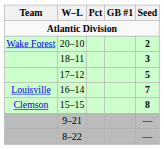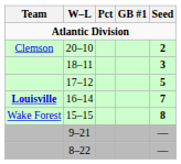 <table class="wikitable" style="float:left; margin-right:1em; text-align:center;">
 <tr>
 <th>Team</th>
 <th>W–L</th>
 <th>Pct</th>
 <th>GB #1</th>
 <th>Seed<br></th>
 </tr>
 <tr>
 <td colspan="7" align="center"><strong>Atlantic Division</strong></td>
 </tr>
 <tr bgcolor=ccffcc>
-<td><a href='#'>Wake Forest</a></td>
+<td><a href='#'>Clemson</a></td>
 <td>20–10</td>
 <td></td>
 <td></td>
 <td><strong>2</strong></td>
 </tr>
 <tr bgcolor=ccffcc>
 <td></td>
 <td>18–11</td>
 <td></td>
 <td></td>
 <td><strong>3</strong></td>
 </tr>
 <tr bgcolor=ccffcc>
 <td></td>
 <td>17–12</td>
 <td></td>
 <td></td>
 <td><strong>5</strong></td>
 </tr>
 <tr bgcolor=ccffcc>
-<td><a href='#'>Louisville</a></td>
+<td><strong><a href='#'>Louisville</a></strong></td>
 <td>16–14</td>
 <td></td>
 <td></td>
 <td><strong>7</strong></td>
 </tr>
 <tr bgcolor=ccffcc>
-<td><a href='#'>Clemson</a></td>
+<td><a href='#'>Wake Forest</a></td>
 <td>15–15</td>
 <td></td>
 <td></td>
 <td><strong>8</strong></td>
 </tr>
 <tr bgcolor=bbbbbb>
 <td></td>
 <td>9–21</td>
 <td></td>
 <td></td>
 <td>—</td>
 </tr>
 <tr bgcolor=bbbbbb>
 <td></td>
 <td>8–22</td>
 <td></td>
 <td></td>
 <td>—</td>
 </tr>
 </table>
